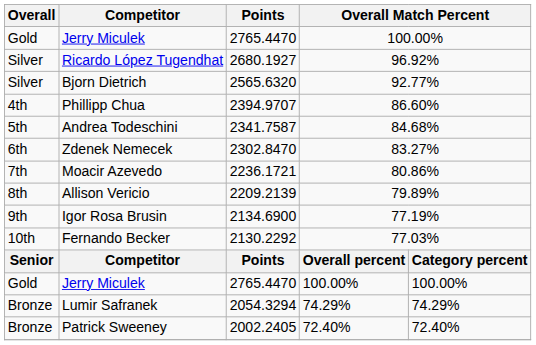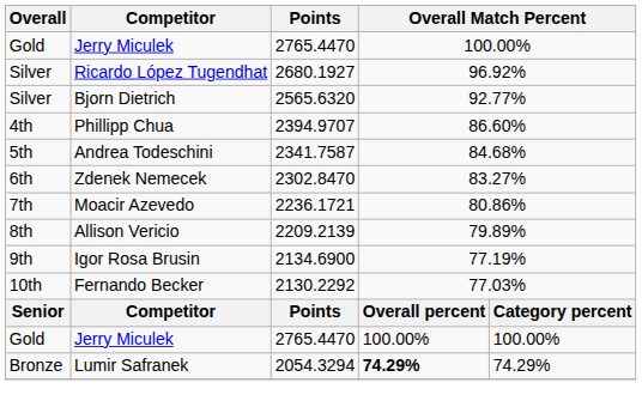 <table class="wikitable sortable" style="text-align: left;">
 <tr>
 <th>Overall</th>
 <th>Competitor</th>
 <th>Points</th>
 <th colspan="2">Overall Match Percent</th>
 </tr>
 <tr>
 <td> Gold</td>
 <td><a href='#'>Jerry Miculek</a></td>
 <td>2765.4470</td>
 <td colspan="2" style="text-align: center;">100.00%</td>
 </tr>
 <tr>
 <td> Silver</td>
 <td><a href='#'>Ricardo López Tugendhat</a></td>
 <td>2680.1927</td>
 <td colspan="2" style="text-align: center;">96.92%</td>
 </tr>
 <tr>
 <td> Silver</td>
 <td>Bjorn Dietrich</td>
 <td>2565.6320</td>
 <td colspan="2" style="text-align: center;">92.77%</td>
 </tr>
 <tr>
 <td>4th</td>
 <td>Phillipp Chua</td>
 <td>2394.9707</td>
 <td colspan="2" style="text-align: center;">86.60%</td>
 </tr>
 <tr>
 <td>5th</td>
 <td>Andrea Todeschini</td>
 <td>2341.7587</td>
 <td colspan="2" style="text-align: center;">84.68%</td>
 </tr>
 <tr>
 <td>6th</td>
 <td>Zdenek Nemecek</td>
 <td>2302.8470</td>
 <td colspan="2" style="text-align: center;">83.27%</td>
 </tr>
 <tr>
 <td>7th</td>
 <td>Moacir Azevedo</td>
 <td>2236.1721</td>
 <td colspan="2" style="text-align: center;">80.86%</td>
 </tr>
 <tr>
 <td>8th</td>
 <td>Allison Vericio</td>
 <td>2209.2139</td>
 <td colspan="2" style="text-align: center;">79.89%</td>
 </tr>
 <tr>
 <td>9th</td>
 <td>Igor Rosa Brusin</td>
 <td>2134.6900</td>
 <td colspan="2" style="text-align: center;">77.19%</td>
 </tr>
 <tr>
 <td>10th</td>
 <td>Fernando Becker</td>
 <td>2130.2292</td>
 <td colspan="2" style="text-align: center;">77.03%</td>
 </tr>
 <tr>
 <th>Senior</th>
 <th>Competitor</th>
 <th>Points</th>
 <th>Overall percent</th>
 <th>Category percent</th>
 </tr>
 <tr>
 <td> Gold</td>
 <td><a href='#'>Jerry Miculek</a></td>
 <td>2765.4470</td>
 <td>100.00%</td>
 <td>100.00%</td>
 </tr>
 <tr>
 <td> Bronze</td>
 <td>Lumir Safranek</td>
 <td>2054.3294</td>
+<td><strong>74.29%</strong></td>
 <td>74.29%</td>
-<td>74.29%</td>
-</tr>
-<tr>
-<td> Bronze</td>
-<td>Patrick Sweeney</td>
-<td>2002.2405</td>
-<td>72.40%</td>
-<td>72.40%</td>
 </tr>
 <tr>
 </tr>
 </table>
